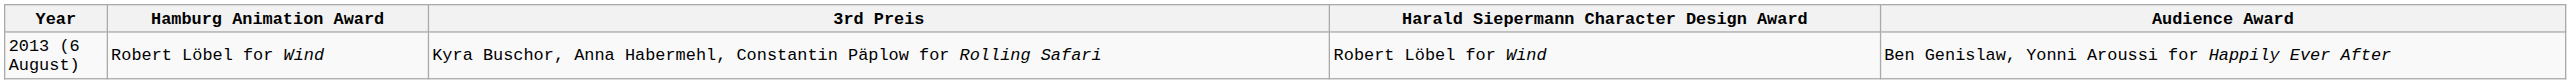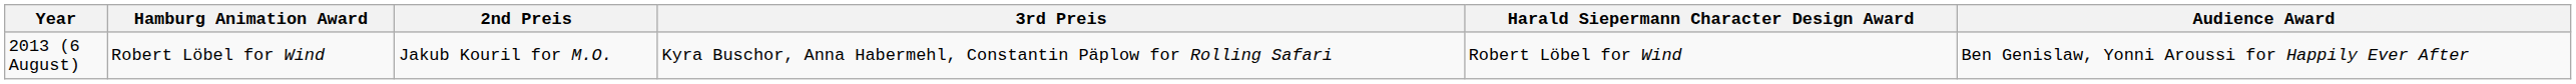 <table class="wikitable">
 <tr>
 <th width="4%">Year</th>
 <th>Hamburg Animation Award</th>
+<th>2nd Preis</th>
 <th>3rd Preis</th>
 <th>Harald Siepermann Character Design Award</th>
 <th>Audience Award</th>
 </tr>
 <tr>
 <td>2013 (6 August)</td>
 <td>Robert Löbel for <em>Wind</em></td>
+<td>Jakub Kouril for <em>M.O.</em></td>
 <td>Kyra Buschor, Anna Habermehl, Constantin Päplow for <em>Rolling Safari</em></td>
 <td>Robert Löbel for <em>Wind</em></td>
 <td>Ben Genislaw, Yonni Aroussi for <em>Happily Ever After</em></td>
 </tr>
 </table>
